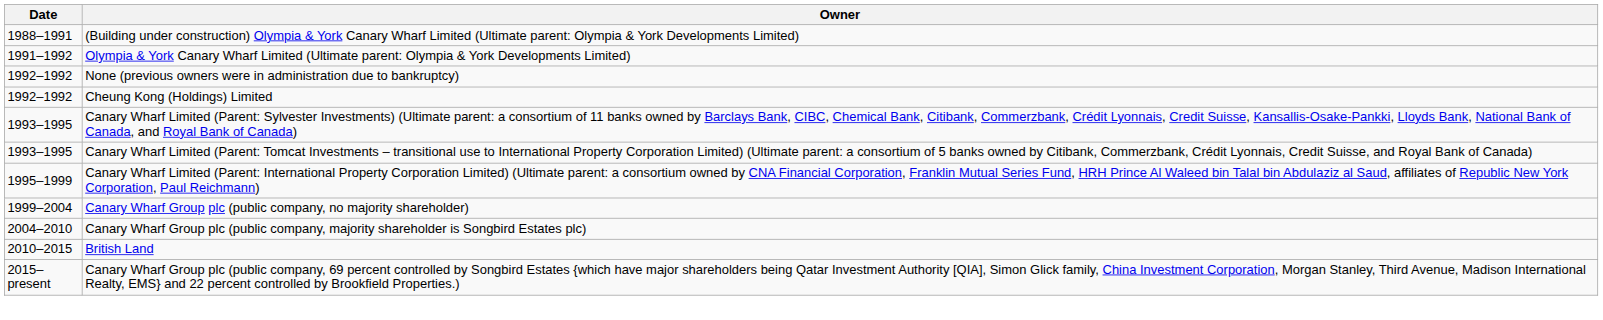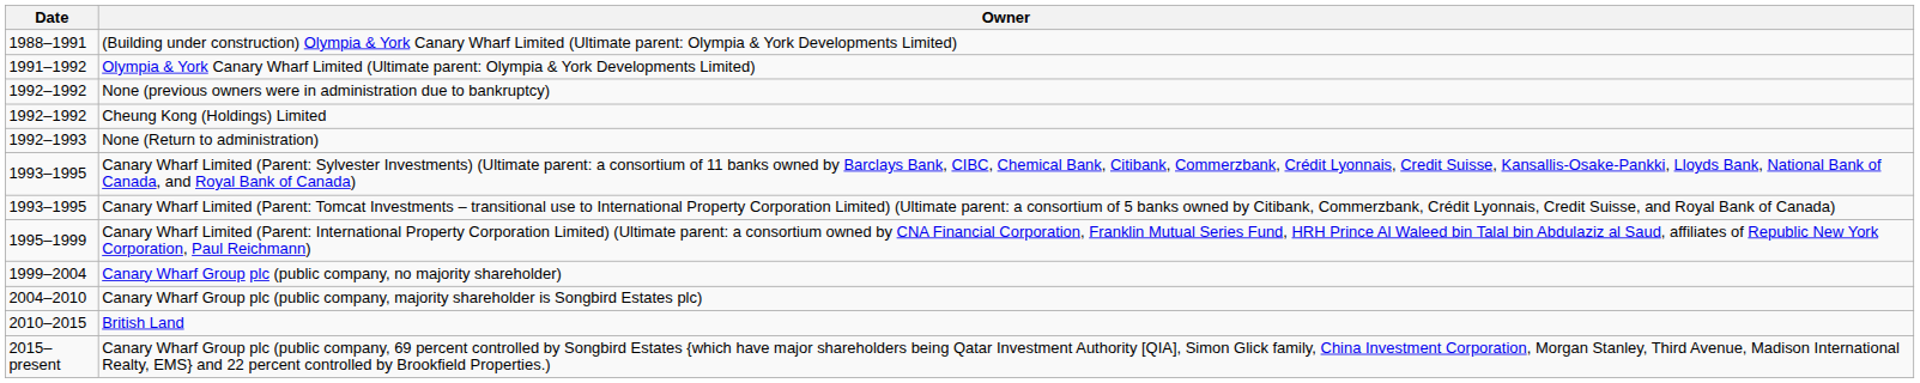 <table class="wikitable">
 <tr>
 <th>Date</th>
 <th>Owner</th>
 </tr>
 <tr>
 <td>1988–1991</td>
 <td>(Building under construction) <a href='#'>Olympia & York</a> Canary Wharf Limited (Ultimate parent: Olympia & York Developments Limited)</td>
 </tr>
 <tr>
 <td>1991–1992</td>
 <td><a href='#'>Olympia & York</a> Canary Wharf Limited (Ultimate parent: Olympia & York Developments Limited)</td>
 </tr>
 <tr>
 <td>1992–1992</td>
 <td>None (previous owners were in administration due to bankruptcy)</td>
 </tr>
 <tr>
 <td>1992–1992</td>
 <td>Cheung Kong (Holdings) Limited</td>
+</tr>
+<tr>
+<td>1992–1993</td>
+<td>None (Return to administration)</td>
 </tr>
 <tr>
 <td>1993–1995</td>
 <td>Canary Wharf Limited (Parent: Sylvester Investments) (Ultimate parent: a consortium of 11 banks owned by <a href='#'>Barclays Bank</a>, <a href='#'>CIBC</a>, <a href='#'>Chemical Bank</a>, <a href='#'>Citibank</a>, <a href='#'>Commerzbank</a>, <a href='#'>Crédit Lyonnais</a>, <a href='#'>Credit Suisse</a>, <a href='#'>Kansallis-Osake-Pankki</a>, <a href='#'>Lloyds Bank</a>, <a href='#'>National Bank of Canada</a>, and <a href='#'>Royal Bank of Canada</a>)</td>
 </tr>
 <tr>
 <td>1993–1995</td>
 <td>Canary Wharf Limited (Parent: Tomcat Investments – transitional use to International Property Corporation Limited) (Ultimate parent: a consortium of 5 banks owned by Citibank, Commerzbank, Crédit Lyonnais, Credit Suisse, and Royal Bank of Canada)</td>
 </tr>
 <tr>
 <td>1995–1999</td>
 <td>Canary Wharf Limited (Parent: International Property Corporation Limited) (Ultimate parent: a consortium owned by <a href='#'>CNA Financial Corporation</a>, <a href='#'>Franklin Mutual Series Fund</a>, <a href='#'>HRH Prince Al Waleed bin Talal bin Abdulaziz al Saud</a>, affiliates of <a href='#'>Republic New York Corporation</a>, <a href='#'>Paul Reichmann</a>)</td>
 </tr>
 <tr>
 <td>1999–2004</td>
 <td><a href='#'>Canary Wharf Group</a> <a href='#'>plc</a> (public company, no majority shareholder)</td>
 </tr>
 <tr>
 <td>2004–2010</td>
 <td>Canary Wharf Group plc (public company, majority shareholder is Songbird Estates plc)</td>
 </tr>
 <tr>
 <td>2010–2015</td>
 <td><a href='#'>British Land</a></td>
 </tr>
 <tr>
 <td>2015–present</td>
 <td>Canary Wharf Group plc (public company, 69 percent controlled by Songbird Estates {which have major shareholders being Qatar Investment Authority [QIA], Simon Glick family, <a href='#'>China Investment Corporation</a>, Morgan Stanley, Third Avenue, Madison International Realty, EMS} and 22 percent controlled by Brookfield Properties.)</td>
 </tr>
 </table>
